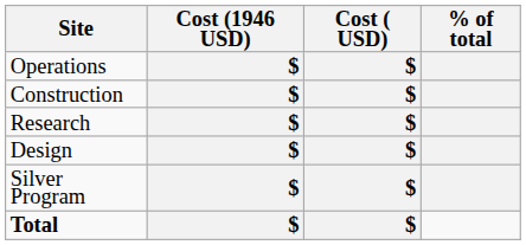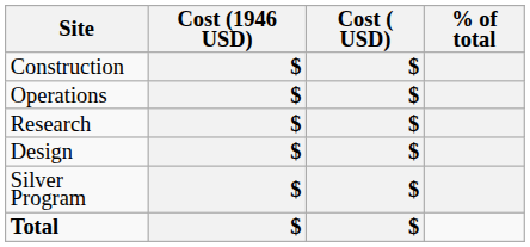 <table class="wikitable" style="float:left; margin-top:0; margin-left:0em; margin-right:2em; line-height:10pt; width:30%;">
 <tr>
 <th scope="col">Site</th>
 <th scope="col">Cost (1946 USD)</th>
 <th scope="col">Cost ( USD)</th>
 <th scope="col">% of total</th>
 </tr>
 <tr>
+<td>Construction</td>
+<th scope="row" style="text-align:right;">$</th>
+<th scope="row"  style="text-align:right;">$</th>
+<th scope="row" style="text-align:right;"></th>
+</tr>
+<tr>
 <td>Operations</td>
 <th scope="row" style="text-align:right;">$</th>
 <th scope="row" style="text-align:right;">$</th>
-<th scope="row" style="text-align:right;"></th>
-</tr>
-<tr>
-<td>Construction</td>
-<th scope="row" style="text-align:right;">$</th>
-<th scope="row"  style="text-align:right;">$</th>
 <th scope="row" style="text-align:right;"></th>
 </tr>
 <tr>
 <td>Research</td>
 <th scope="row" style="text-align:right;">$</th>
 <th scope="row" style="text-align:right;">$</th>
 <th scope="row" style="text-align:right;"></th>
 </tr>
 <tr>
 <td>Design</td>
 <th scope="row" style="text-align:right;">$</th>
 <th scope="row" style="text-align:right;">$</th>
 <th scope="row" style="text-align:right;"></th>
 </tr>
 <tr>
 <td>Silver Program</td>
 <th scope="row" style="text-align:right;">$</th>
 <th scope="row" style="text-align:right;">$</th>
 <th scope="row" style="text-align:right;"></th>
 </tr>
 <tr>
 <td><strong>Total</strong></td>
 <th scope="row" style="text-align:right;"><strong>$</strong></th>
 <th scope="row" style="text-align:right;"><strong>$</strong></th>
 </tr>
 </table>
